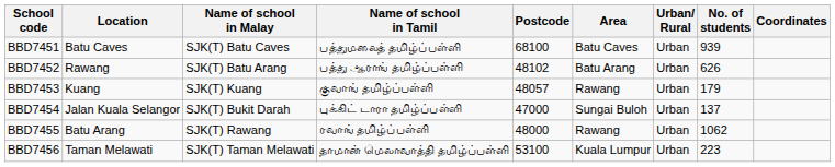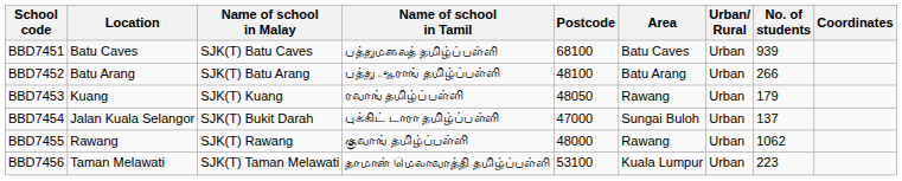 <table class="wikitable sortable">
 <tr>
 <th>School<br>code</th>
 <th>Location</th>
 <th>Name of school<br>in Malay</th>
 <th>Name of school<br>in Tamil</th>
 <th>Postcode</th>
 <th>Area</th>
 <th>Urban/<br>Rural</th>
 <th>No. of<br>students</th>
 <th>Coordinates</th>
 </tr>
 <tr>
 <td>BBD7451</td>
 <td>Batu Caves</td>
 <td>SJK(T) Batu Caves</td>
 <td>பத்துமலைத் தமிழ்ப்பள்ளி</td>
 <td>68100</td>
 <td>Batu Caves</td>
 <td>Urban</td>
 <td>939</td>
 <td></td>
 </tr>
 <tr>
 <td>BBD7452</td>
-<td>Rawang</td>
+<td>Batu Arang</td>
 <td>SJK(T) Batu Arang</td>
 <td>பத்து ஆராங் தமிழ்ப்பள்ளி</td>
-<td>48102</td>
+<td>48100</td>
 <td>Batu Arang</td>
 <td>Urban</td>
-<td>626</td>
+<td>266</td>
 <td></td>
 </tr>
 <tr>
 <td>BBD7453</td>
 <td>Kuang</td>
 <td>SJK(T) Kuang</td>
-<td>குவாங் தமிழ்ப்பள்ளி</td>
-<td>48057</td>
+<td>ரவாங் தமிழ்ப்பள்ளி</td>
+<td>48050</td>
 <td>Rawang</td>
 <td>Urban</td>
 <td>179</td>
 <td></td>
 </tr>
 <tr>
 <td>BBD7454</td>
 <td>Jalan Kuala Selangor</td>
 <td>SJK(T) Bukit Darah</td>
 <td>புக்கிட் டாரா தமிழ்ப்பள்ளி</td>
 <td>47000</td>
 <td>Sungai Buloh</td>
 <td>Urban</td>
 <td>137</td>
 <td></td>
 </tr>
 <tr>
 <td>BBD7455</td>
-<td>Batu Arang</td>
+<td>Rawang</td>
 <td>SJK(T) Rawang</td>
-<td>ரவாங் தமிழ்ப்பள்ளி</td>
+<td>குவாங் தமிழ்ப்பள்ளி</td>
 <td>48000</td>
 <td>Rawang</td>
 <td>Urban</td>
 <td>1062</td>
 <td></td>
 </tr>
 <tr>
 <td>BBD7456</td>
 <td>Taman Melawati</td>
 <td>SJK(T) Taman Melawati</td>
 <td>தாமான் மெலாவாத்தி தமிழ்ப்பள்ளி</td>
 <td>53100</td>
 <td>Kuala Lumpur</td>
 <td>Urban</td>
 <td>223</td>
 <td></td>
 </tr>
 </table>
